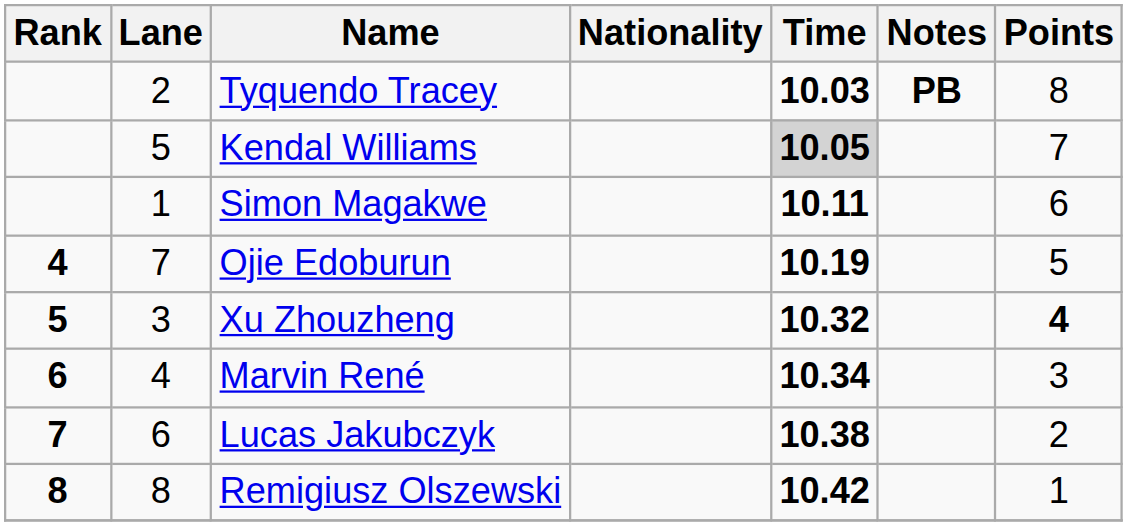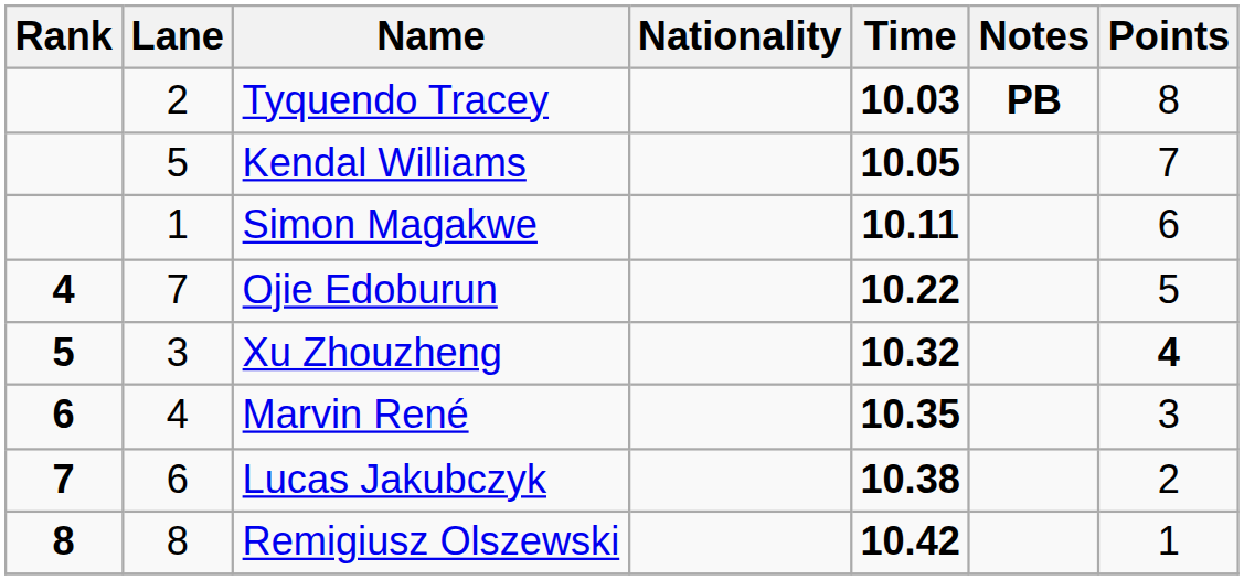 <table class="wikitable sortable" style="text-align:center">
 <tr>
 <th>Rank</th>
 <th>Lane</th>
 <th>Name</th>
 <th>Nationality</th>
 <th>Time</th>
 <th>Notes</th>
 <th>Points</th>
 </tr>
 <tr>
 <td></td>
 <td>2</td>
 <td align=left><a href='#'>Tyquendo Tracey</a></td>
 <td align=left></td>
 <td><strong>10.03</strong></td>
 <td><strong>PB </strong></td>
 <td>8</td>
 </tr>
 <tr>
 <td></td>
 <td>5</td>
 <td align=left><a href='#'>Kendal Williams</a></td>
 <td align=left></td>
-<td style="background: lightgrey;"><strong>10.05</strong></td>
+<td><strong>10.05</strong></td>
 <td></td>
 <td>7</td>
 </tr>
 <tr>
 <td></td>
 <td>1</td>
 <td align=left><a href='#'>Simon Magakwe</a></td>
 <td align=left></td>
 <td><strong>10.11</strong></td>
 <td></td>
 <td>6</td>
 </tr>
 <tr>
 <td><strong>4</strong></td>
 <td>7</td>
 <td align=left><a href='#'>Ojie Edoburun</a></td>
 <td align=left></td>
-<td><strong>10.19</strong></td>
+<td><strong>10.22</strong></td>
 <td></td>
 <td>5</td>
 </tr>
 <tr>
 <td><strong>5</strong></td>
 <td>3</td>
 <td align=left><a href='#'>Xu Zhouzheng</a></td>
 <td align=left></td>
 <td><strong>10.32</strong></td>
 <td></td>
 <td><strong>4</strong></td>
 </tr>
 <tr>
 <td><strong>6</strong></td>
 <td>4</td>
 <td align=left><a href='#'>Marvin René</a></td>
 <td align=left></td>
-<td><strong>10.34</strong></td>
+<td><strong>10.35</strong></td>
 <td></td>
 <td>3</td>
 </tr>
 <tr>
 <td><strong>7</strong></td>
 <td>6</td>
 <td align=left><a href='#'>Lucas Jakubczyk</a></td>
 <td align=left></td>
 <td><strong>10.38</strong></td>
 <td></td>
 <td>2</td>
 </tr>
 <tr>
 <td><strong>8</strong></td>
 <td>8</td>
 <td align=left><a href='#'>Remigiusz Olszewski</a></td>
 <td align=left></td>
 <td><strong>10.42</strong></td>
 <td></td>
 <td>1</td>
 </tr>
 <tr>
 </tr>
 </table>
